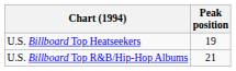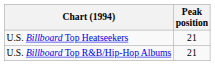 <table class="wikitable">
 <tr>
 <th align="left">Chart (1994) </th>
 <th align="left">Peak<br>position</th>
 </tr>
 <tr>
 <td align="left">U.S. <a href='#'><em>Billboard</em> Top Heatseekers</a></td>
-<td align="center">19</td>
+<td align="center">21</td>
 </tr>
 <tr>
 <td align="left">U.S. <a href='#'><em>Billboard</em> Top R&B/Hip-Hop Albums</a></td>
 <td align="center">21</td>
 </tr>
 </table>
